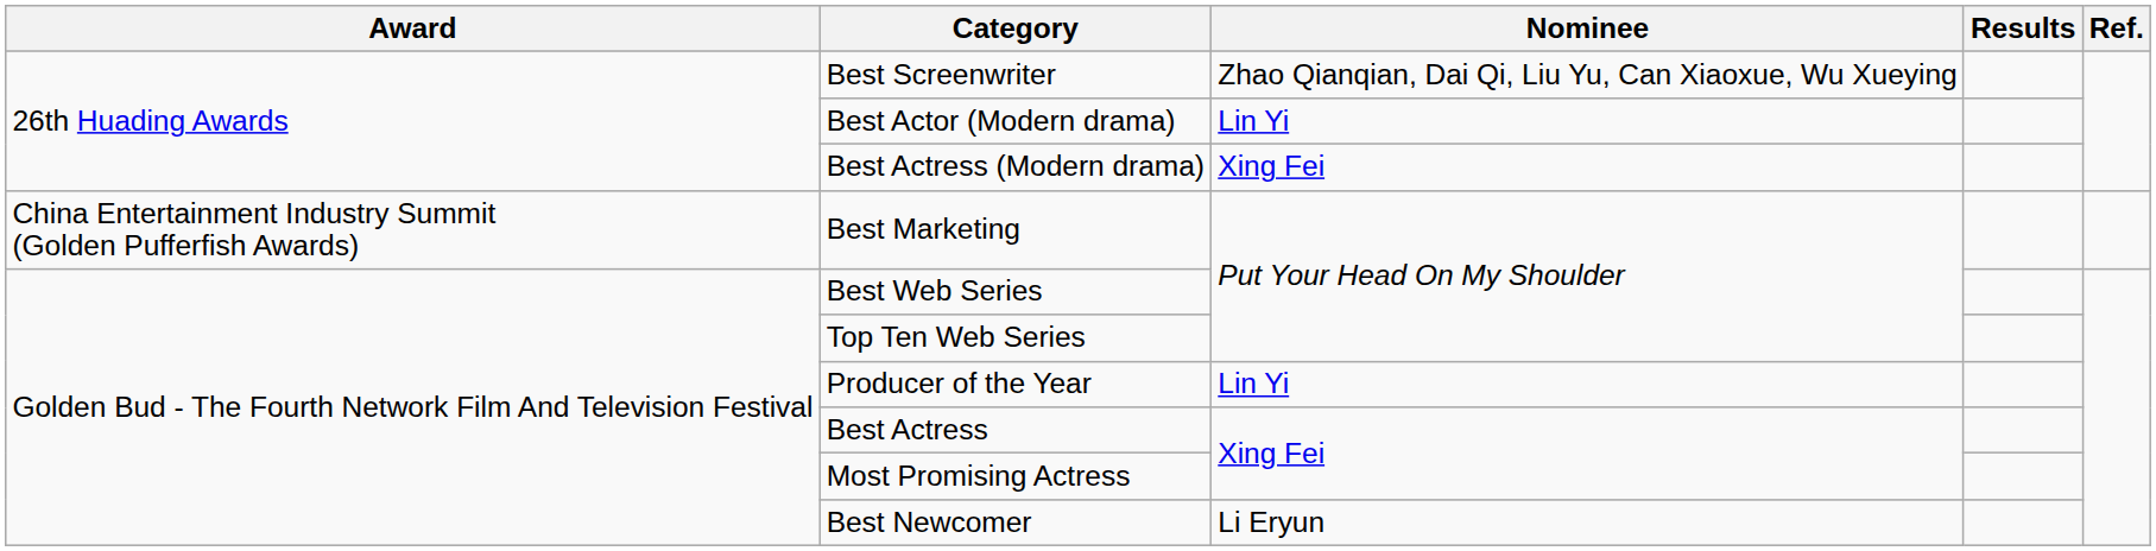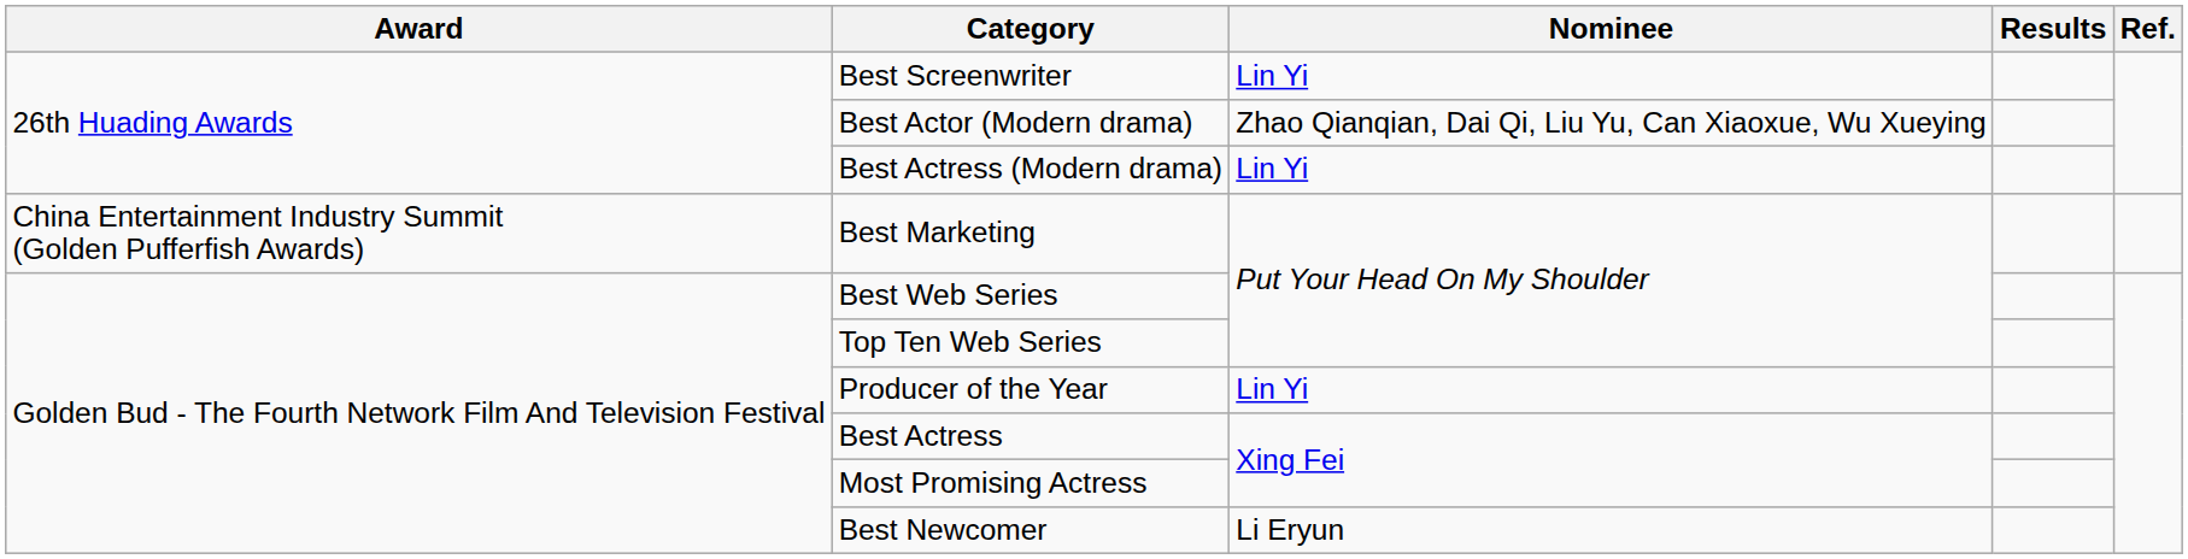 <table class="wikitable">
 <tr>
 <th>Award</th>
 <th>Category</th>
 <th>Nominee</th>
 <th>Results</th>
 <th>Ref.</th>
 </tr>
 <tr>
 <td rowspan=3>26th <a href='#'>Huading Awards</a></td>
 <td>Best Screenwriter</td>
-<td>Zhao Qianqian, Dai Qi, Liu Yu, Can Xiaoxue, Wu Xueying</td>
+<td><a href='#'>Lin Yi</a></td>
 <td></td>
 <td rowspan=3></td>
 </tr>
 <tr>
 <td>Best Actor (Modern drama)</td>
-<td><a href='#'>Lin Yi</a></td>
+<td>Zhao Qianqian, Dai Qi, Liu Yu, Can Xiaoxue, Wu Xueying</td>
 <td></td>
 </tr>
 <tr>
 <td>Best Actress (Modern drama)</td>
-<td><a href='#'>Xing Fei</a></td>
+<td><a href='#'>Lin Yi</a></td>
 <td></td>
 </tr>
 <tr>
 <td>China Entertainment Industry Summit <br> (Golden Pufferfish Awards)</td>
 <td>Best Marketing</td>
 <td rowspan=3><em>Put Your Head On My Shoulder</em></td>
 <td></td>
 <td></td>
 </tr>
 <tr>
 <td rowspan=6>Golden Bud - The Fourth Network Film And Television Festival</td>
 <td>Best Web Series</td>
 <td></td>
 <td rowspan=6></td>
 </tr>
 <tr>
 <td>Top Ten Web Series</td>
 <td></td>
 </tr>
 <tr>
 <td>Producer of the Year</td>
 <td><a href='#'>Lin Yi</a></td>
 <td></td>
 </tr>
 <tr>
 <td>Best Actress</td>
 <td rowspan=2><a href='#'>Xing Fei</a></td>
 <td></td>
 </tr>
 <tr>
 <td>Most Promising Actress</td>
 <td></td>
 </tr>
 <tr>
 <td>Best Newcomer</td>
 <td>Li Eryun</td>
 <td></td>
 </tr>
 </table>
